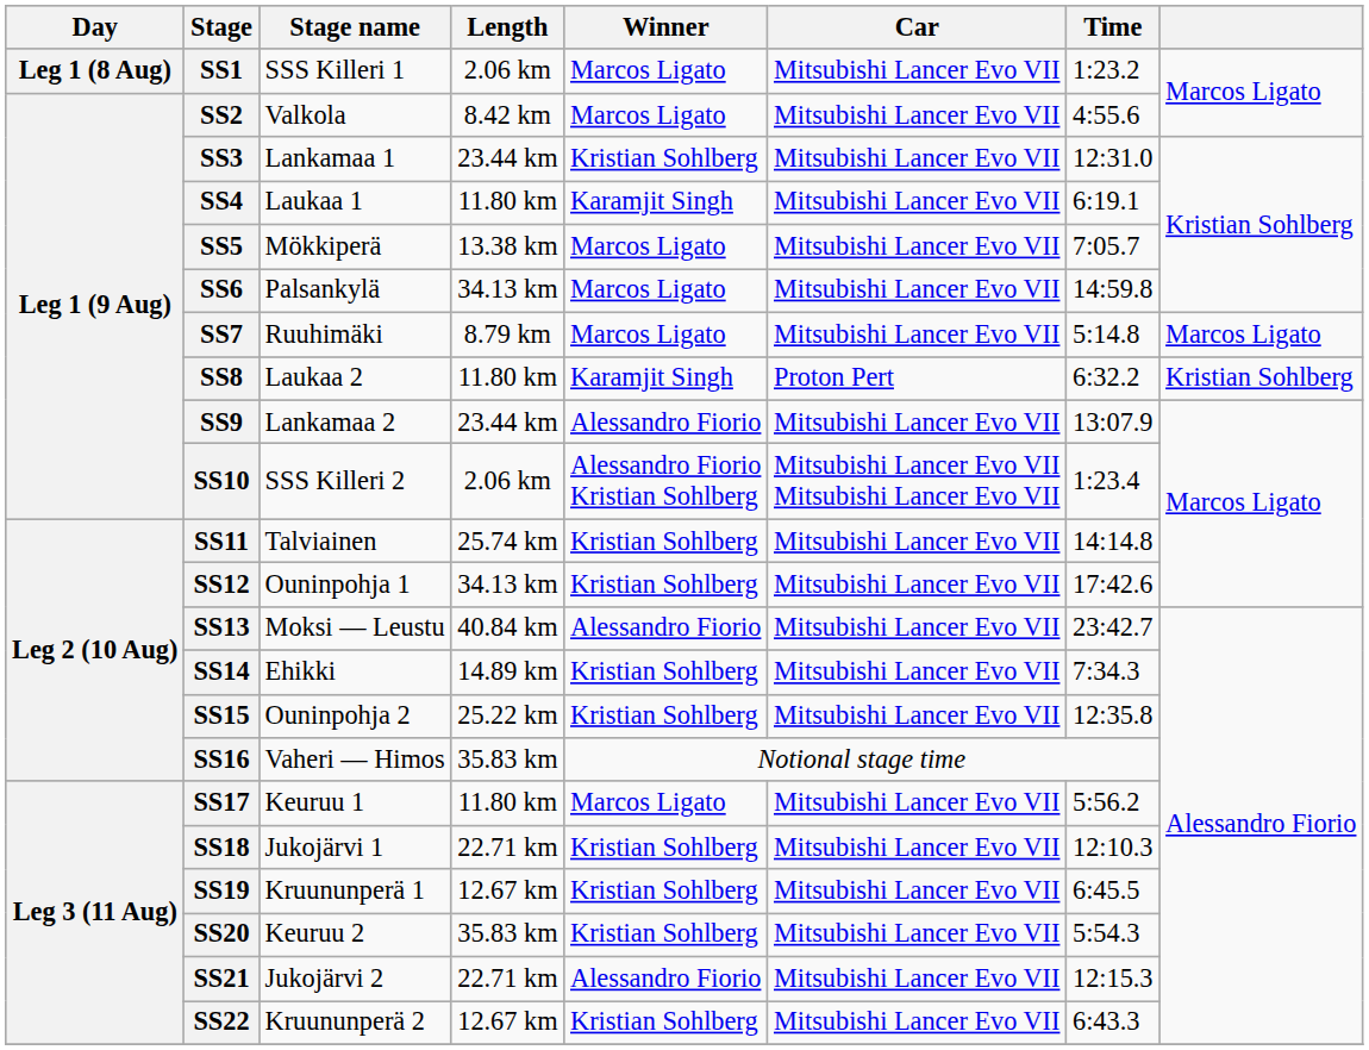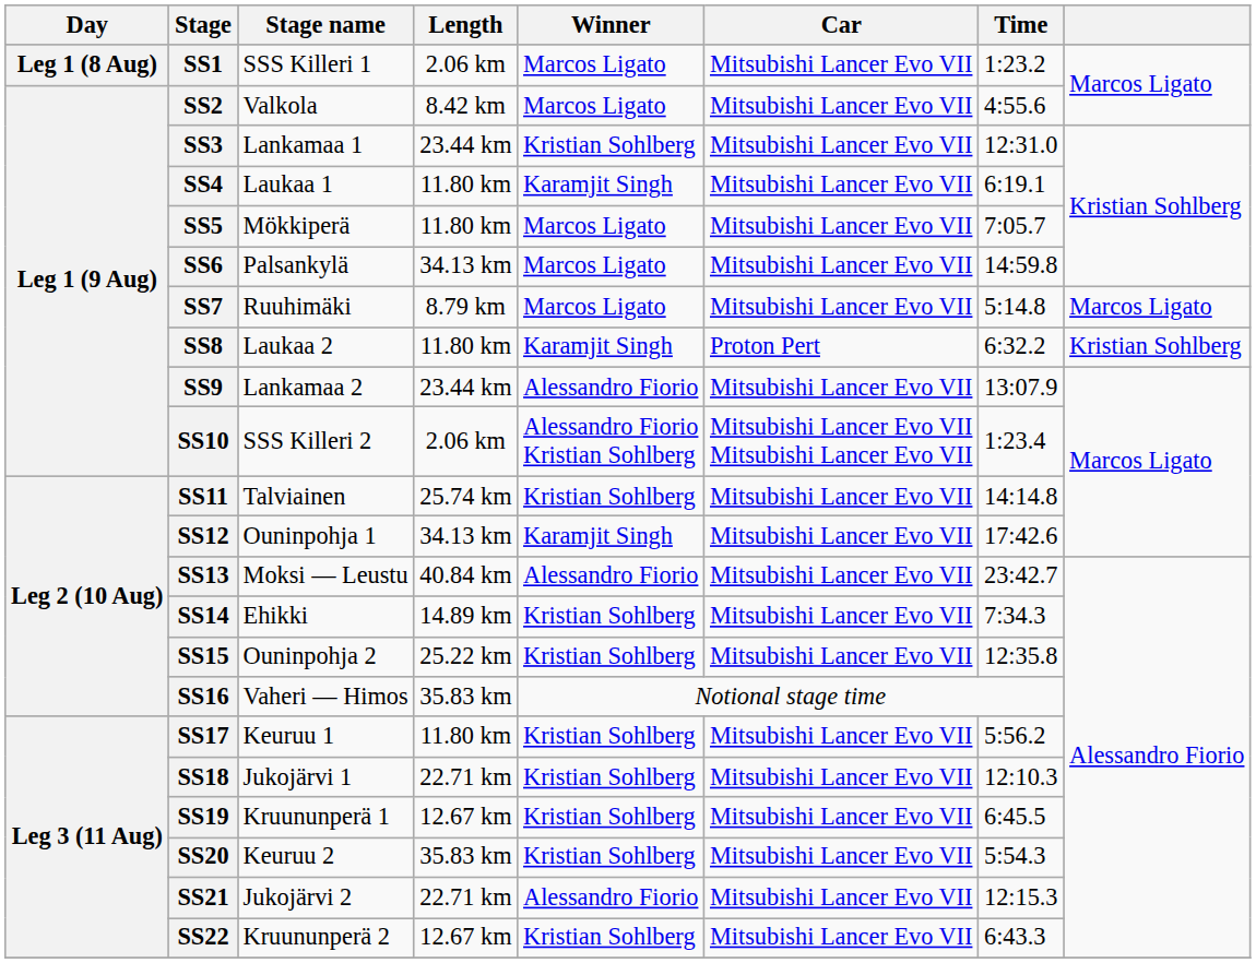 <table class="wikitable" style="font-size: 85%;">
 <tr>
 <th>Day</th>
 <th>Stage</th>
 <th>Stage name</th>
 <th>Length</th>
 <th>Winner</th>
 <th>Car</th>
 <th>Time</th>
 <th></th>
 </tr>
 <tr>
 <th rowspan="1">Leg 1 (8 Aug)</th>
 <th>SS1</th>
 <td>SSS Killeri 1</td>
 <td align="center">2.06 km</td>
 <td> <a href='#'>Marcos Ligato</a></td>
 <td><a href='#'>Mitsubishi Lancer Evo VII</a></td>
 <td>1:23.2</td>
 <td rowspan="2"> <a href='#'>Marcos Ligato</a></td>
 </tr>
 <tr>
 <th rowspan="9">Leg 1 (9 Aug)</th>
 <th>SS2</th>
 <td>Valkola</td>
 <td align="center">8.42 km</td>
 <td> <a href='#'>Marcos Ligato</a></td>
 <td><a href='#'>Mitsubishi Lancer Evo VII</a></td>
 <td>4:55.6</td>
 </tr>
 <tr>
 <th>SS3</th>
 <td>Lankamaa 1</td>
 <td align="center">23.44 km</td>
 <td> <a href='#'>Kristian Sohlberg</a></td>
 <td><a href='#'>Mitsubishi Lancer Evo VII</a></td>
 <td>12:31.0</td>
 <td rowspan="4"> <a href='#'>Kristian Sohlberg</a></td>
 </tr>
 <tr>
 <th>SS4</th>
 <td>Laukaa 1</td>
 <td align="center">11.80 km</td>
 <td> <a href='#'>Karamjit Singh</a></td>
 <td><a href='#'>Mitsubishi Lancer Evo VII</a></td>
 <td>6:19.1</td>
 </tr>
 <tr>
 <th>SS5</th>
 <td>Mökkiperä</td>
-<td align="center">13.38 km</td>
+<td align="center">11.80 km</td>
 <td> <a href='#'>Marcos Ligato</a></td>
 <td><a href='#'>Mitsubishi Lancer Evo VII</a></td>
 <td>7:05.7</td>
 </tr>
 <tr>
 <th>SS6</th>
 <td>Palsankylä</td>
 <td align="center">34.13 km</td>
 <td> <a href='#'>Marcos Ligato</a></td>
 <td><a href='#'>Mitsubishi Lancer Evo VII</a></td>
 <td>14:59.8</td>
 </tr>
 <tr>
 <th>SS7</th>
 <td>Ruuhimäki</td>
 <td align="center">8.79 km</td>
 <td> <a href='#'>Marcos Ligato</a></td>
 <td><a href='#'>Mitsubishi Lancer Evo VII</a></td>
 <td>5:14.8</td>
 <td rowspan="1"> <a href='#'>Marcos Ligato</a></td>
 </tr>
 <tr>
 <th>SS8</th>
 <td>Laukaa 2</td>
 <td align="center">11.80 km</td>
 <td> <a href='#'>Karamjit Singh</a></td>
 <td><a href='#'>Proton Pert</a></td>
 <td>6:32.2</td>
 <td rowspan="1"> <a href='#'>Kristian Sohlberg</a></td>
 </tr>
 <tr>
 <th>SS9</th>
 <td>Lankamaa 2</td>
 <td align="center">23.44 km</td>
 <td> <a href='#'>Alessandro Fiorio</a></td>
 <td><a href='#'>Mitsubishi Lancer Evo VII</a></td>
 <td>13:07.9</td>
 <td rowspan="4"> <a href='#'>Marcos Ligato</a></td>
 </tr>
 <tr>
 <th>SS10</th>
 <td>SSS Killeri 2</td>
 <td align="center">2.06 km</td>
 <td> <a href='#'>Alessandro Fiorio</a><br> <a href='#'>Kristian Sohlberg</a></td>
 <td><a href='#'>Mitsubishi Lancer Evo VII</a><br><a href='#'>Mitsubishi Lancer Evo VII</a></td>
 <td>1:23.4</td>
 </tr>
 <tr>
 <th rowspan="6">Leg 2 (10 Aug)</th>
 <th>SS11</th>
 <td>Talviainen</td>
 <td align="center">25.74 km</td>
 <td> <a href='#'>Kristian Sohlberg</a></td>
 <td><a href='#'>Mitsubishi Lancer Evo VII</a></td>
 <td>14:14.8</td>
 </tr>
 <tr>
 <th>SS12</th>
 <td>Ouninpohja 1</td>
 <td align="center">34.13 km</td>
-<td> <a href='#'>Kristian Sohlberg</a></td>
+<td> <a href='#'>Karamjit Singh</a></td>
 <td><a href='#'>Mitsubishi Lancer Evo VII</a></td>
 <td>17:42.6</td>
 </tr>
 <tr>
 <th>SS13</th>
 <td>Moksi — Leustu</td>
 <td align="center">40.84 km</td>
 <td> <a href='#'>Alessandro Fiorio</a></td>
 <td><a href='#'>Mitsubishi Lancer Evo VII</a></td>
 <td>23:42.7</td>
 <td rowspan="10"> <a href='#'>Alessandro Fiorio</a></td>
 </tr>
 <tr>
 <th>SS14</th>
 <td>Ehikki</td>
 <td align="center">14.89 km</td>
 <td> <a href='#'>Kristian Sohlberg</a></td>
 <td><a href='#'>Mitsubishi Lancer Evo VII</a></td>
 <td>7:34.3</td>
 </tr>
 <tr>
 <th>SS15</th>
 <td>Ouninpohja 2</td>
 <td align="center">25.22 km</td>
 <td> <a href='#'>Kristian Sohlberg</a></td>
 <td><a href='#'>Mitsubishi Lancer Evo VII</a></td>
 <td>12:35.8</td>
 </tr>
 <tr>
 <th>SS16</th>
 <td>Vaheri — Himos</td>
 <td align="center">35.83 km</td>
 <td colspan="3" align="center"><em>Notional stage time</em></td>
 </tr>
 <tr>
 <th rowspan="6">Leg 3 (11 Aug)</th>
 <th>SS17</th>
 <td>Keuruu 1</td>
 <td align="center">11.80 km</td>
-<td> <a href='#'>Marcos Ligato</a></td>
+<td> <a href='#'>Kristian Sohlberg</a></td>
 <td><a href='#'>Mitsubishi Lancer Evo VII</a></td>
 <td>5:56.2</td>
 </tr>
 <tr>
 <th>SS18</th>
 <td>Jukojärvi 1</td>
 <td align="center">22.71 km</td>
 <td> <a href='#'>Kristian Sohlberg</a></td>
 <td><a href='#'>Mitsubishi Lancer Evo VII</a></td>
 <td>12:10.3</td>
 </tr>
 <tr>
 <th>SS19</th>
 <td>Kruununperä 1</td>
 <td align="center">12.67 km</td>
 <td> <a href='#'>Kristian Sohlberg</a></td>
 <td><a href='#'>Mitsubishi Lancer Evo VII</a></td>
 <td>6:45.5</td>
 </tr>
 <tr>
 <th>SS20</th>
 <td>Keuruu 2</td>
 <td align="center">35.83 km</td>
 <td> <a href='#'>Kristian Sohlberg</a></td>
 <td><a href='#'>Mitsubishi Lancer Evo VII</a></td>
 <td>5:54.3</td>
 </tr>
 <tr>
 <th>SS21</th>
 <td>Jukojärvi 2</td>
 <td align="center">22.71 km</td>
 <td> <a href='#'>Alessandro Fiorio</a></td>
 <td><a href='#'>Mitsubishi Lancer Evo VII</a></td>
 <td>12:15.3</td>
 </tr>
 <tr>
 <th>SS22</th>
 <td>Kruununperä 2</td>
 <td align="center">12.67 km</td>
 <td> <a href='#'>Kristian Sohlberg</a></td>
 <td><a href='#'>Mitsubishi Lancer Evo VII</a></td>
 <td>6:43.3</td>
 </tr>
 <tr>
 </tr>
 </table>
